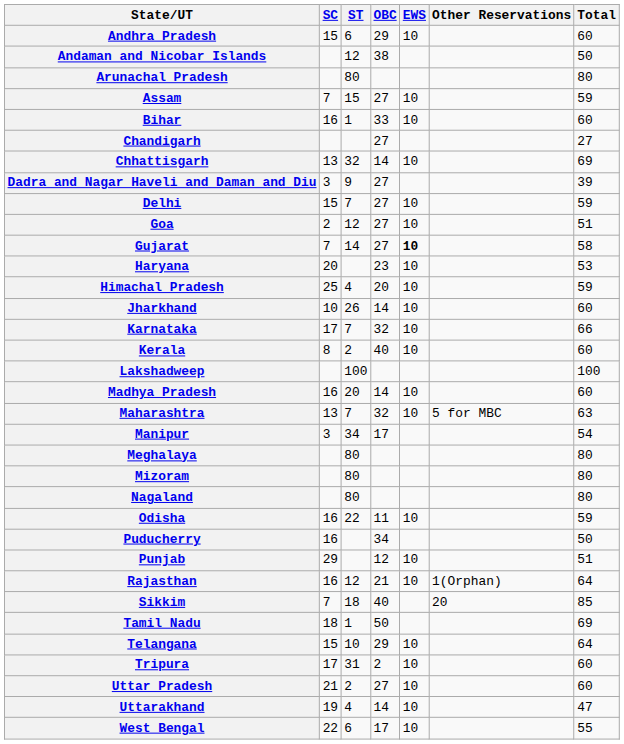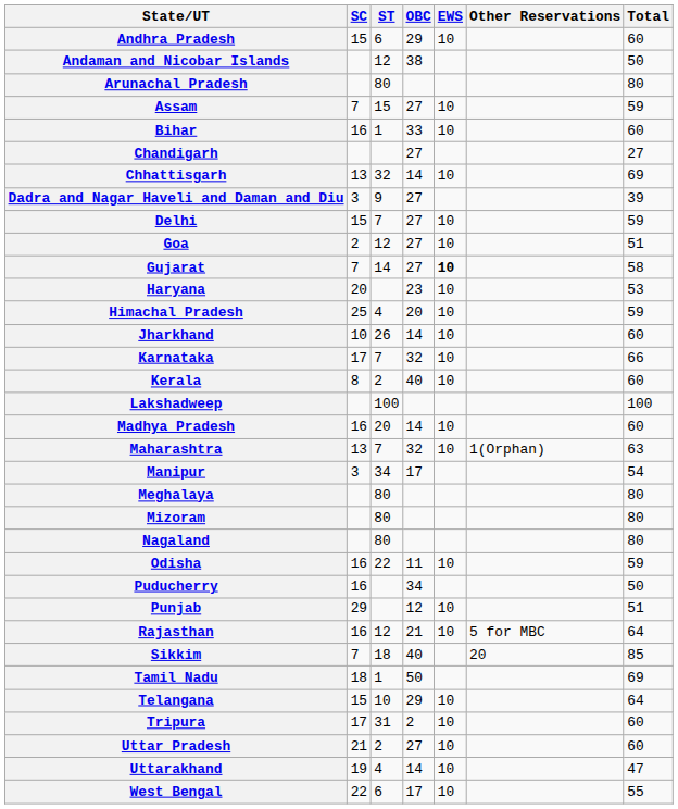 <table class="wikitable sortable">
 <tr>
 <th>State/UT</th>
 <th><a href='#'>SC</a></th>
 <th><a href='#'>ST</a></th>
 <th><a href='#'>OBC</a></th>
 <th><a href='#'>EWS</a></th>
 <th>Other Reservations</th>
 <th>Total</th>
 </tr>
 <tr>
 <th><a href='#'>Andhra Pradesh</a></th>
 <td>15</td>
 <td>6</td>
 <td>29</td>
 <td>10</td>
 <td></td>
 <td>60</td>
 </tr>
 <tr>
 <th><a href='#'>Andaman and Nicobar Islands</a></th>
 <td></td>
 <td>12</td>
 <td>38</td>
 <td></td>
 <td></td>
 <td>50</td>
 </tr>
 <tr>
 <th><a href='#'>Arunachal Pradesh</a></th>
 <td></td>
 <td>80</td>
 <td></td>
 <td></td>
 <td></td>
 <td>80</td>
 </tr>
 <tr>
 <th><a href='#'>Assam</a></th>
 <td>7</td>
 <td>15</td>
 <td>27</td>
 <td>10</td>
 <td></td>
 <td>59</td>
 </tr>
 <tr>
 <th><a href='#'>Bihar</a></th>
 <td>16</td>
 <td>1</td>
 <td>33</td>
 <td>10</td>
 <td></td>
 <td>60</td>
 </tr>
 <tr>
 <th><a href='#'>Chandigarh</a></th>
 <td></td>
 <td></td>
 <td>27</td>
 <td></td>
 <td></td>
 <td>27</td>
 </tr>
 <tr>
 <th><a href='#'>Chhattisgarh</a></th>
 <td>13</td>
 <td>32</td>
 <td>14</td>
 <td>10</td>
 <td></td>
 <td>69</td>
 </tr>
 <tr>
 <th><a href='#'>Dadra and Nagar Haveli and Daman and Diu</a></th>
 <td>3</td>
 <td>9</td>
 <td>27</td>
 <td></td>
 <td></td>
 <td>39</td>
 </tr>
 <tr>
 <th><a href='#'>Delhi</a></th>
 <td>15</td>
 <td>7</td>
 <td>27</td>
 <td>10</td>
 <td></td>
 <td>59</td>
 </tr>
 <tr>
 <th><a href='#'>Goa</a></th>
 <td>2</td>
 <td>12</td>
 <td>27</td>
 <td>10</td>
 <td></td>
 <td>51</td>
 </tr>
 <tr>
 <th><a href='#'>Gujarat</a></th>
 <td>7</td>
 <td>14</td>
 <td>27</td>
 <td><strong>10</strong></td>
 <td></td>
 <td>58</td>
 </tr>
 <tr>
 <th><a href='#'>Haryana</a></th>
 <td>20</td>
 <td></td>
 <td>23</td>
 <td>10</td>
 <td></td>
 <td>53</td>
 </tr>
 <tr>
 <th><a href='#'>Himachal Pradesh</a></th>
 <td>25</td>
 <td>4</td>
 <td>20</td>
 <td>10</td>
 <td></td>
 <td>59</td>
 </tr>
 <tr>
 <th><a href='#'>Jharkhand</a></th>
 <td>10</td>
 <td>26</td>
 <td>14</td>
 <td>10</td>
 <td></td>
 <td>60</td>
 </tr>
 <tr>
 <th><a href='#'>Karnataka</a></th>
 <td>17</td>
 <td>7</td>
 <td>32</td>
 <td>10</td>
 <td></td>
 <td>66</td>
 </tr>
 <tr>
 <th><a href='#'>Kerala</a></th>
 <td>8</td>
 <td>2</td>
 <td>40</td>
 <td>10</td>
 <td></td>
 <td>60</td>
 </tr>
 <tr>
 <th><a href='#'>Lakshadweep</a></th>
 <td></td>
 <td>100</td>
 <td></td>
 <td></td>
 <td></td>
 <td>100</td>
 </tr>
 <tr>
 <th><a href='#'>Madhya Pradesh</a></th>
 <td>16</td>
 <td>20</td>
 <td>14</td>
 <td>10</td>
 <td></td>
 <td>60</td>
 </tr>
 <tr>
 <th><a href='#'>Maharashtra</a></th>
 <td>13</td>
 <td>7</td>
 <td>32</td>
 <td>10</td>
-<td>5 for MBC</td>
+<td>1(Orphan)</td>
 <td>63</td>
 </tr>
 <tr>
 <th><a href='#'>Manipur</a></th>
 <td>3</td>
 <td>34</td>
 <td>17</td>
 <td></td>
 <td></td>
 <td>54</td>
 </tr>
 <tr>
 <th><a href='#'>Meghalaya</a></th>
 <td></td>
 <td>80</td>
 <td></td>
 <td></td>
 <td></td>
 <td>80</td>
 </tr>
 <tr>
 <th><a href='#'>Mizoram</a></th>
 <td></td>
 <td>80</td>
 <td></td>
 <td></td>
 <td></td>
 <td>80</td>
 </tr>
 <tr>
 <th><a href='#'>Nagaland</a></th>
 <td></td>
 <td>80</td>
 <td></td>
 <td></td>
 <td></td>
 <td>80</td>
 </tr>
 <tr>
 <th><a href='#'>Odisha</a></th>
 <td>16</td>
 <td>22</td>
 <td>11</td>
 <td>10</td>
 <td></td>
 <td>59</td>
 </tr>
 <tr>
 <th><a href='#'>Puducherry</a></th>
 <td>16</td>
 <td></td>
 <td>34</td>
 <td></td>
 <td></td>
 <td>50</td>
 </tr>
 <tr>
 <th><a href='#'>Punjab</a></th>
 <td>29</td>
 <td></td>
 <td>12</td>
 <td>10</td>
 <td></td>
 <td>51</td>
 </tr>
 <tr>
 <th><a href='#'>Rajasthan</a></th>
 <td>16</td>
 <td>12</td>
 <td>21</td>
 <td>10</td>
-<td>1(Orphan)</td>
+<td>5 for MBC</td>
 <td>64</td>
 </tr>
 <tr>
 <th><a href='#'>Sikkim</a></th>
 <td>7</td>
 <td>18</td>
 <td>40</td>
 <td></td>
 <td>20</td>
 <td>85</td>
 </tr>
 <tr>
 <th><a href='#'>Tamil Nadu</a></th>
 <td>18</td>
 <td>1</td>
 <td>50</td>
 <td></td>
 <td></td>
 <td>69</td>
 </tr>
 <tr>
 <th><a href='#'>Telangana</a></th>
 <td>15</td>
 <td>10</td>
 <td>29</td>
 <td>10</td>
 <td></td>
 <td>64</td>
 </tr>
 <tr>
 <th><a href='#'>Tripura</a></th>
 <td>17</td>
 <td>31</td>
 <td>2</td>
 <td>10</td>
 <td></td>
 <td>60</td>
 </tr>
 <tr>
 <th><a href='#'>Uttar Pradesh</a></th>
 <td>21</td>
 <td>2</td>
 <td>27</td>
 <td>10</td>
 <td></td>
 <td>60</td>
 </tr>
 <tr>
 <th><a href='#'>Uttarakhand</a></th>
 <td>19</td>
 <td>4</td>
 <td>14</td>
 <td>10</td>
 <td></td>
 <td>47</td>
 </tr>
 <tr>
 <th><a href='#'>West Bengal</a></th>
 <td>22</td>
 <td>6</td>
 <td>17</td>
 <td>10</td>
 <td></td>
 <td>55</td>
 </tr>
 </table>
